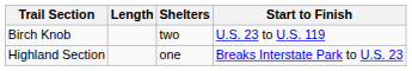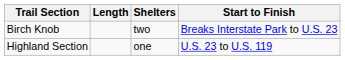 <table class="wikitable">
 <tr>
 <th>Trail Section</th>
 <th>Length</th>
 <th>Shelters</th>
 <th>Start to Finish</th>
 </tr>
 <tr>
 <td>Birch Knob</td>
 <td></td>
 <td>two</td>
-<td><a href='#'>U.S. 23</a> to <a href='#'>U.S. 119</a></td>
+<td><a href='#'>Breaks Interstate Park</a> to <a href='#'>U.S. 23</a></td>
 </tr>
 <tr>
 <td>Highland Section</td>
 <td></td>
 <td>one</td>
-<td><a href='#'>Breaks Interstate Park</a> to <a href='#'>U.S. 23</a></td>
+<td><a href='#'>U.S. 23</a> to <a href='#'>U.S. 119</a></td>
 </tr>
 </table>
